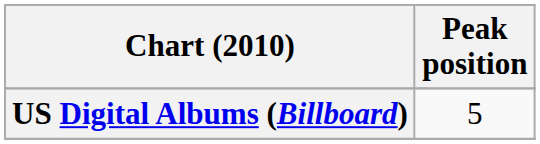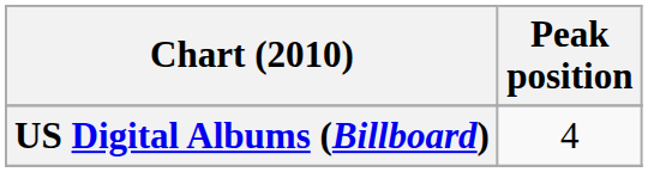 <table class="wikitable sortable plainrowheaders" style="text-align:center;">
 <tr>
 <th scope="col">Chart (2010)</th>
 <th scope="col">Peak<br>position</th>
 </tr>
 <tr>
 </tr>
 <tr>
 </tr>
 <tr>
 <th scope="row">US <a href='#'>Digital Albums</a> (<em><a href='#'>Billboard</a></em>)</th>
-<td>5</td>
+<td>4</td>
 </tr>
 <tr>
 </tr>
 <tr>
 </tr>
 </table>
